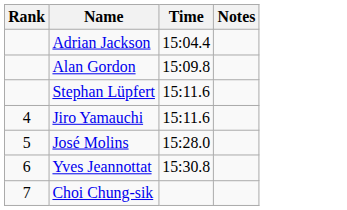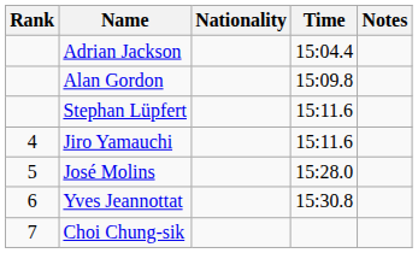 <table class="wikitable sortable" style="text-align:center">
 <tr>
 <th>Rank</th>
 <th>Name</th>
+<th>Nationality</th>
 <th>Time</th>
 <th>Notes</th>
 </tr>
 <tr>
 <td></td>
 <td align=left><a href='#'>Adrian Jackson</a></td>
+<td align=left></td>
 <td>15:04.4</td>
 <td></td>
 </tr>
 <tr>
 <td></td>
 <td align=left><a href='#'>Alan Gordon</a></td>
+<td align=left></td>
 <td>15:09.8</td>
 <td></td>
 </tr>
 <tr>
 <td></td>
 <td align=left><a href='#'>Stephan Lüpfert</a></td>
+<td align=left></td>
 <td>15:11.6</td>
 <td></td>
 </tr>
 <tr>
 <td>4</td>
 <td align=left><a href='#'>Jiro Yamauchi</a></td>
+<td align=left></td>
 <td>15:11.6</td>
 <td></td>
 </tr>
 <tr>
 <td>5</td>
 <td align=left><a href='#'>José Molins</a></td>
+<td align=left></td>
 <td>15:28.0</td>
 <td></td>
 </tr>
 <tr>
 <td>6</td>
 <td align=left><a href='#'>Yves Jeannottat</a></td>
+<td align=left></td>
 <td>15:30.8</td>
 <td></td>
 </tr>
 <tr>
 <td>7</td>
 <td align=left><a href='#'>Choi Chung-sik</a></td>
+<td align=left></td>
 <td></td>
 <td></td>
 </tr>
 </table>
